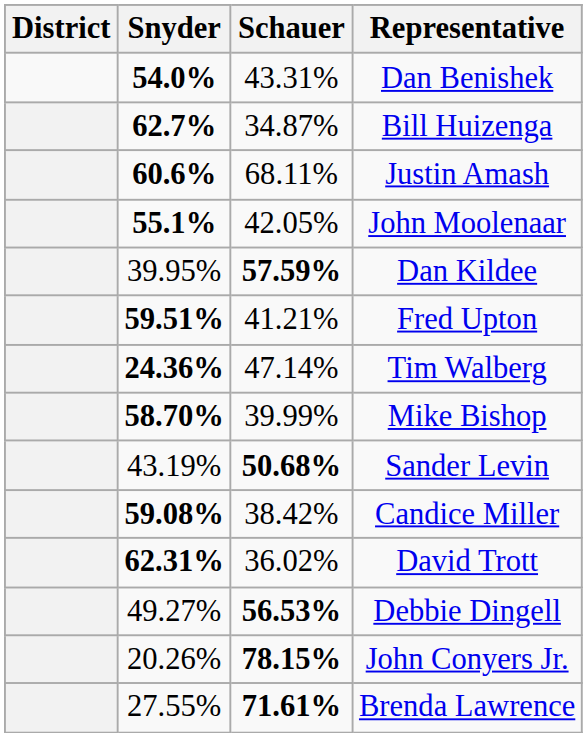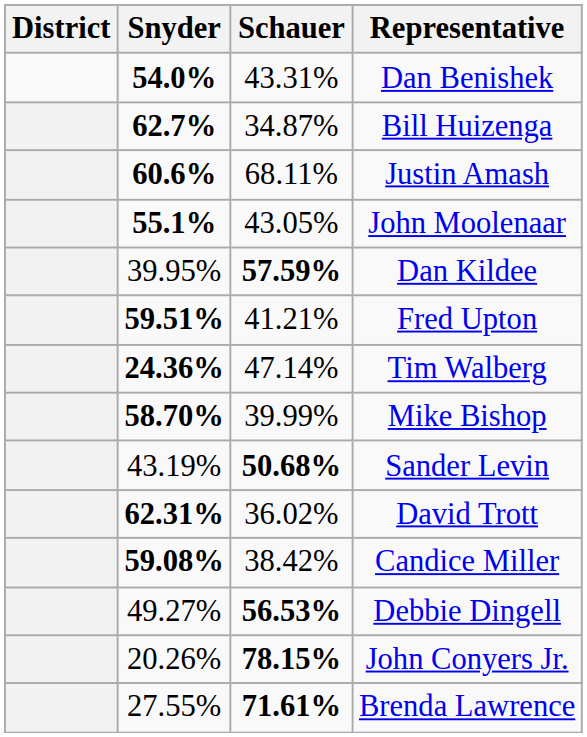 <table class=wikitable>
 <tr>
 <th>District</th>
 <th>Snyder</th>
 <th>Schauer</th>
 <th>Representative</th>
 </tr>
 <tr align=center>
 <td></td>
 <td><strong>54.0%</strong></td>
 <td>43.31%</td>
 <td><a href='#'>Dan Benishek</a></td>
 </tr>
 <tr align=center>
 <th></th>
 <td><strong>62.7%</strong></td>
 <td>34.87%</td>
 <td><a href='#'>Bill Huizenga</a></td>
 </tr>
 <tr align=center>
 <th></th>
 <td><strong>60.6%</strong></td>
 <td>68.11%</td>
 <td><a href='#'>Justin Amash</a></td>
 </tr>
 <tr align=center>
 <th></th>
 <td><strong>55.1%</strong></td>
-<td>42.05%</td>
+<td>43.05%</td>
 <td><a href='#'>John Moolenaar</a></td>
 </tr>
 <tr align=center>
 <th></th>
 <td>39.95%</td>
 <td><strong>57.59%</strong></td>
 <td><a href='#'>Dan Kildee</a></td>
 </tr>
 <tr align=center>
 <th></th>
 <td><strong>59.51%</strong></td>
 <td>41.21%</td>
 <td><a href='#'>Fred Upton</a></td>
 </tr>
 <tr align=center>
 <th></th>
 <td><strong>24.36%</strong></td>
 <td>47.14%</td>
 <td><a href='#'>Tim Walberg</a></td>
 </tr>
 <tr align=center>
 <th></th>
 <td><strong>58.70%</strong></td>
 <td>39.99%</td>
 <td><a href='#'>Mike Bishop</a></td>
 </tr>
 <tr align=center>
 <th></th>
 <td>43.19%</td>
 <td><strong>50.68%</strong></td>
 <td><a href='#'>Sander Levin</a></td>
 </tr>
 <tr align=center>
 <th></th>
+<td><strong>62.31%</strong></td>
+<td>36.02%</td>
+<td><a href='#'>David Trott</a></td>
+</tr>
+<tr align=center>
+<th></th>
 <td><strong>59.08%</strong></td>
 <td>38.42%</td>
 <td><a href='#'>Candice Miller</a></td>
-</tr>
-<tr align=center>
-<th></th>
-<td><strong>62.31%</strong></td>
-<td>36.02%</td>
-<td><a href='#'>David Trott</a></td>
 </tr>
 <tr align=center>
 <th></th>
 <td>49.27%</td>
 <td><strong>56.53%</strong></td>
 <td><a href='#'>Debbie Dingell</a></td>
 </tr>
 <tr align=center>
 <th></th>
 <td>20.26%</td>
 <td><strong>78.15%</strong></td>
 <td><a href='#'>John Conyers Jr.</a></td>
 </tr>
 <tr align=center>
 <th></th>
 <td>27.55%</td>
 <td><strong>71.61%</strong></td>
 <td><a href='#'>Brenda Lawrence</a></td>
 </tr>
 </table>
